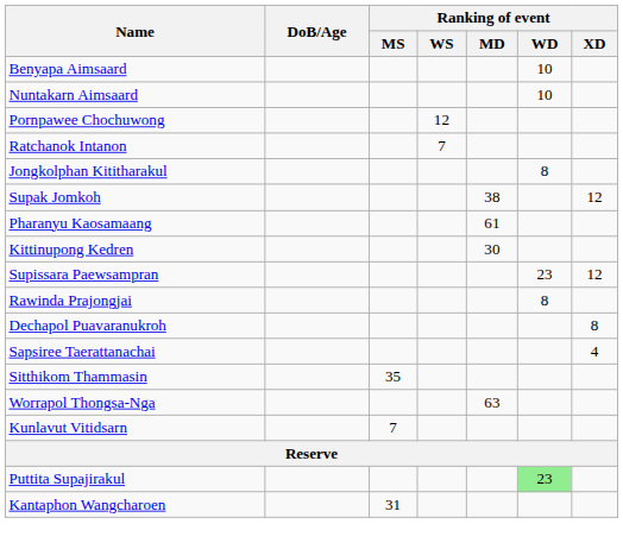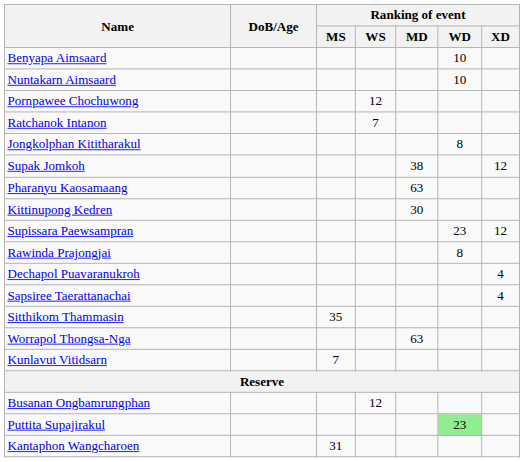 <table class="wikitable"  style="width:600px; font-size:95%; text-align:center">
 <tr>
 <th align="left" rowspan="2">Name</th>
 <th align="left" rowspan="2">DoB/Age</th>
 <th align="center" colspan="5">Ranking of event</th>
 </tr>
 <tr>
 <th align="left">MS</th>
 <th align="left">WS</th>
 <th align="left">MD</th>
 <th align="left">WD</th>
 <th align="left">XD</th>
 </tr>
 <tr>
 <td align="left"><a href='#'>Benyapa Aimsaard</a></td>
 <td align="left"></td>
 <td></td>
 <td></td>
 <td></td>
 <td>10</td>
 <td></td>
 </tr>
 <tr>
 <td align="left"><a href='#'>Nuntakarn Aimsaard</a></td>
 <td align="left"></td>
 <td></td>
 <td></td>
 <td></td>
 <td>10</td>
 <td></td>
 </tr>
 <tr>
 <td align="left"><a href='#'>Pornpawee Chochuwong</a></td>
 <td align="left"></td>
 <td></td>
 <td>12</td>
 <td></td>
 <td></td>
 <td></td>
 </tr>
 <tr>
 <td align="left"><a href='#'>Ratchanok Intanon</a></td>
 <td align="left"></td>
 <td></td>
 <td>7</td>
 <td></td>
 <td></td>
 <td></td>
 </tr>
 <tr>
 <td align="left"><a href='#'>Jongkolphan Kititharakul</a></td>
 <td align="left"></td>
 <td></td>
 <td></td>
 <td></td>
 <td>8</td>
 <td></td>
 </tr>
 <tr>
 <td align="left"><a href='#'>Supak Jomkoh</a></td>
 <td align="left"></td>
 <td></td>
 <td></td>
 <td>38</td>
 <td></td>
 <td>12</td>
 </tr>
 <tr>
 <td align="left"><a href='#'>Pharanyu Kaosamaang</a></td>
 <td align="left"></td>
 <td></td>
 <td></td>
-<td>61</td>
+<td>63</td>
 <td></td>
 <td></td>
 </tr>
 <tr>
 <td align="left"><a href='#'>Kittinupong Kedren</a></td>
 <td align="left"></td>
 <td></td>
 <td></td>
 <td>30</td>
 <td></td>
 <td></td>
 </tr>
 <tr>
 <td align="left"><a href='#'>Supissara Paewsampran</a></td>
 <td align="left"></td>
 <td></td>
 <td></td>
 <td></td>
 <td>23</td>
 <td>12</td>
 </tr>
 <tr>
 <td align="left"><a href='#'>Rawinda Prajongjai</a></td>
 <td align="left"></td>
 <td></td>
 <td></td>
 <td></td>
 <td>8</td>
 <td></td>
 </tr>
 <tr>
 <td align="left"><a href='#'>Dechapol Puavaranukroh</a></td>
 <td align="left"></td>
 <td></td>
 <td></td>
 <td></td>
 <td></td>
-<td>8</td>
+<td>4</td>
 </tr>
 <tr>
 <td align="left"><a href='#'>Sapsiree Taerattanachai</a></td>
 <td align="left"></td>
 <td></td>
 <td></td>
 <td></td>
 <td></td>
 <td>4</td>
 </tr>
 <tr>
 <td align="left"><a href='#'>Sitthikom Thammasin</a></td>
 <td align="left"></td>
 <td>35</td>
 <td></td>
 <td></td>
 <td></td>
 <td></td>
 </tr>
 <tr>
 <td align="left"><a href='#'>Worrapol Thongsa-Nga</a></td>
 <td align="left"></td>
 <td></td>
 <td></td>
 <td>63</td>
 <td></td>
 <td></td>
 </tr>
 <tr>
 <td align="left"><a href='#'>Kunlavut Vitidsarn</a></td>
 <td align="left"></td>
 <td>7</td>
 <td></td>
 <td></td>
 <td></td>
 <td></td>
 </tr>
 <tr>
 <th colspan="7">Reserve</th>
 </tr>
 <tr>
+<td align="left"><a href='#'>Busanan Ongbamrungphan</a></td>
+<td align="left"></td>
+<td></td>
+<td>12</td>
+<td></td>
+<td></td>
+<td></td>
+</tr>
+<tr>
 <td align="left"><a href='#'>Puttita Supajirakul</a></td>
 <td align="left"></td>
 <td></td>
 <td></td>
 <td></td>
 <td style="background: lightgreen;">23</td>
 <td></td>
 </tr>
 <tr>
 <td align="left"><a href='#'>Kantaphon Wangcharoen</a></td>
 <td align="left"></td>
 <td>31</td>
 <td></td>
 <td></td>
 <td></td>
 <td></td>
 </tr>
 </table>
